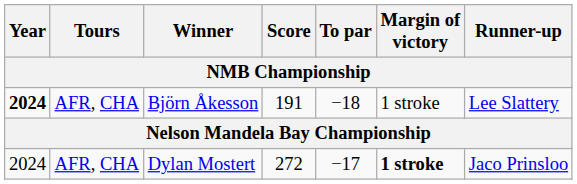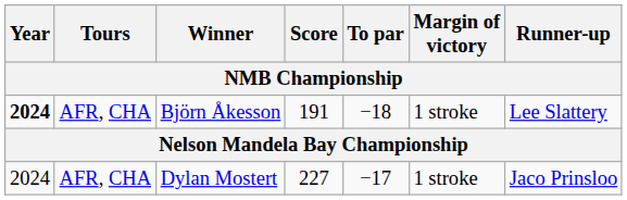 <table class="wikitable" style="font-size:95%">
 <tr>
 <th>Year</th>
 <th>Tours</th>
 <th>Winner</th>
 <th>Score</th>
 <th>To par</th>
 <th>Margin of<br>victory</th>
 <th>Runner-up</th>
 </tr>
 <tr>
 <th colspan=7>NMB Championship</th>
 </tr>
 <tr>
 <td><strong>2024</strong></td>
 <td><a href='#'>AFR</a>, <a href='#'>CHA</a></td>
 <td> <a href='#'>Björn Åkesson</a></td>
 <td align=center>191</td>
 <td align=center>−18</td>
 <td>1 stroke</td>
 <td> <a href='#'>Lee Slattery</a></td>
 </tr>
 <tr>
 <th colspan=7>Nelson Mandela Bay Championship</th>
 </tr>
 <tr>
 <td>2024</td>
 <td><a href='#'>AFR</a>, <a href='#'>CHA</a></td>
 <td> <a href='#'>Dylan Mostert</a></td>
-<td align=center>272</td>
+<td align=center>227</td>
 <td align=center>−17</td>
-<td><strong>1 stroke</strong></td>
+<td>1 stroke</td>
 <td> <a href='#'>Jaco Prinsloo</a></td>
 </tr>
 </table>
